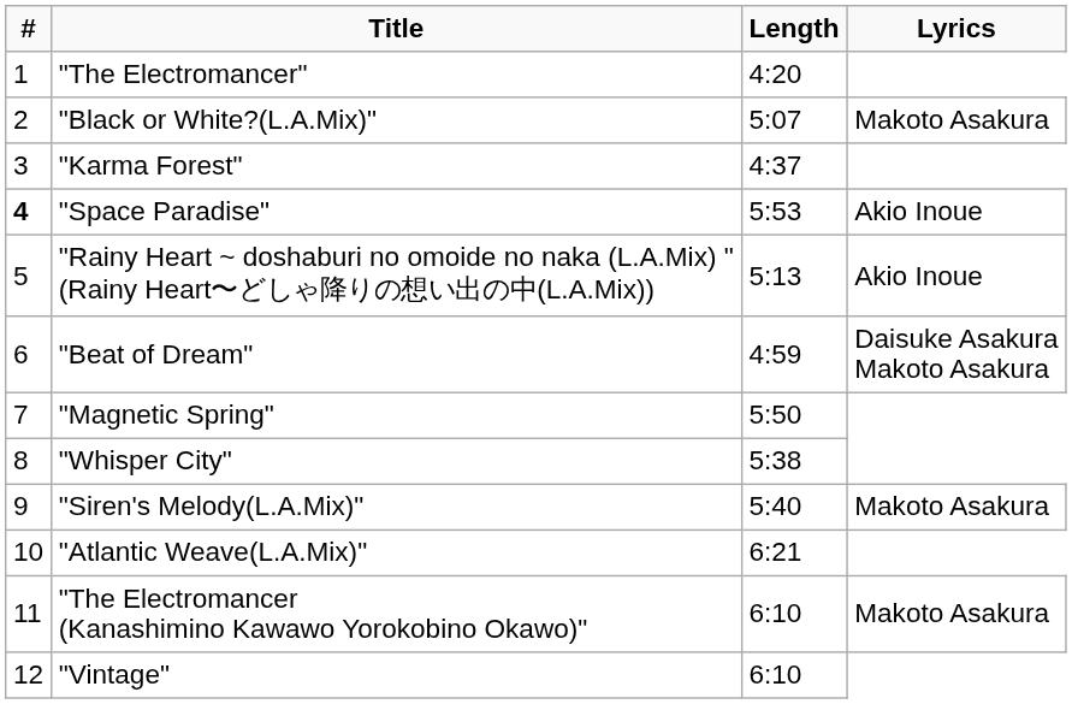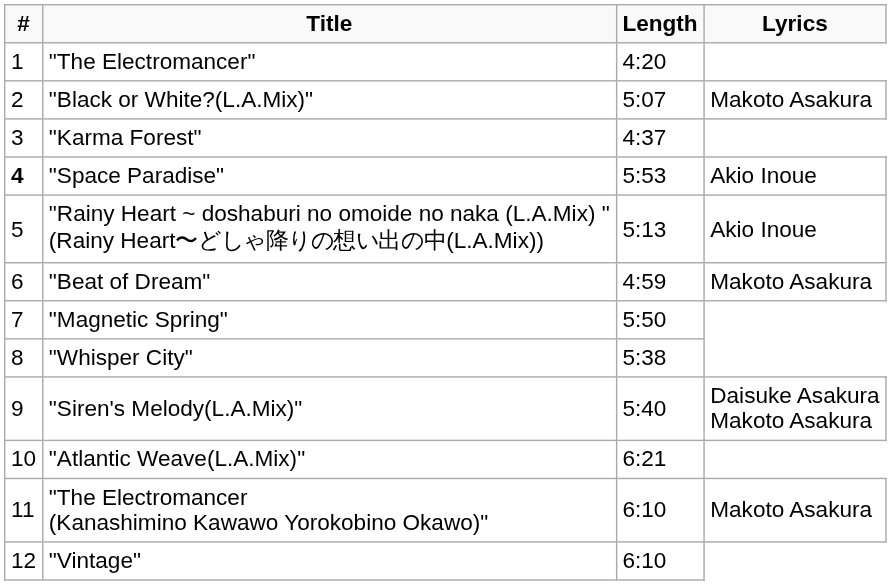 <table border="1" cellpadding="4" style="border:#AAAAAA; border-collapse:collapse;">
 <tr bgcolor="#F9F9F9">
 <th>#</th>
 <th>Title</th>
 <th>Length</th>
 <th>Lyrics</th>
 </tr>
 <tr>
 <td>1</td>
 <td>"The Electromancer"</td>
 <td>4:20</td>
 </tr>
 <tr>
 <td>2</td>
 <td>"Black or White?(L.A.Mix)"</td>
 <td>5:07</td>
 <td>Makoto Asakura</td>
 </tr>
 <tr>
 <td>3</td>
 <td>"Karma Forest"</td>
 <td>4:37</td>
 </tr>
 <tr>
 <td><strong>4</strong></td>
 <td>"Space Paradise"</td>
 <td>5:53</td>
 <td>Akio Inoue</td>
 </tr>
 <tr>
 <td>5</td>
 <td>"Rainy Heart ~ doshaburi no omoide no naka (L.A.Mix) "<br>(Rainy Heart〜どしゃ降りの想い出の中(L.A.Mix))</td>
 <td>5:13</td>
 <td>Akio Inoue</td>
 </tr>
 <tr>
 <td>6</td>
 <td>"Beat of Dream"</td>
 <td>4:59</td>
-<td>Daisuke Asakura<br>Makoto Asakura</td>
+<td>Makoto Asakura</td>
 </tr>
 <tr>
 <td>7</td>
 <td>"Magnetic Spring"</td>
 <td>5:50</td>
 </tr>
 <tr>
 <td>8</td>
 <td>"Whisper City"</td>
 <td>5:38</td>
 </tr>
 <tr>
 <td>9</td>
 <td>"Siren's Melody(L.A.Mix)"</td>
 <td>5:40</td>
-<td>Makoto Asakura</td>
+<td>Daisuke Asakura<br>Makoto Asakura</td>
 </tr>
 <tr>
 <td>10</td>
 <td>"Atlantic Weave(L.A.Mix)"</td>
 <td>6:21</td>
 </tr>
 <tr>
 <td>11</td>
 <td>"The Electromancer<br>(Kanashimino Kawawo Yorokobino Okawo)"</td>
 <td>6:10</td>
 <td>Makoto Asakura</td>
 </tr>
 <tr>
 <td>12</td>
 <td>"Vintage"</td>
 <td>6:10</td>
 </tr>
 </table>
